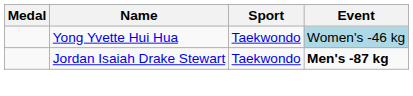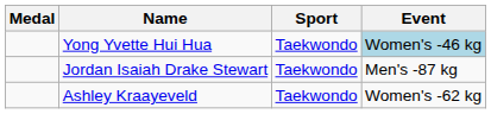 <table class="wikitable sortable" style="font-size: 95%;">
 <tr>
 <th>Medal</th>
 <th>Name</th>
 <th>Sport</th>
 <th>Event</th>
 </tr>
 <tr>
 <td></td>
 <td><a href='#'>Yong Yvette Hui Hua</a></td>
 <td><a href='#'>Taekwondo</a></td>
 <td style="background: lightblue;">Women's -46 kg</td>
 </tr>
 <tr>
 <td></td>
 <td><a href='#'>Jordan Isaiah Drake Stewart</a></td>
 <td><a href='#'>Taekwondo</a></td>
-<td><strong>Men's -87 kg</strong></td>
+<td>Men's -87 kg</td>
+</tr>
+<tr>
+<td></td>
+<td><a href='#'>Ashley Kraayeveld</a></td>
+<td><a href='#'>Taekwondo</a></td>
+<td>Women's -62 kg</td>
 </tr>
 </table>
